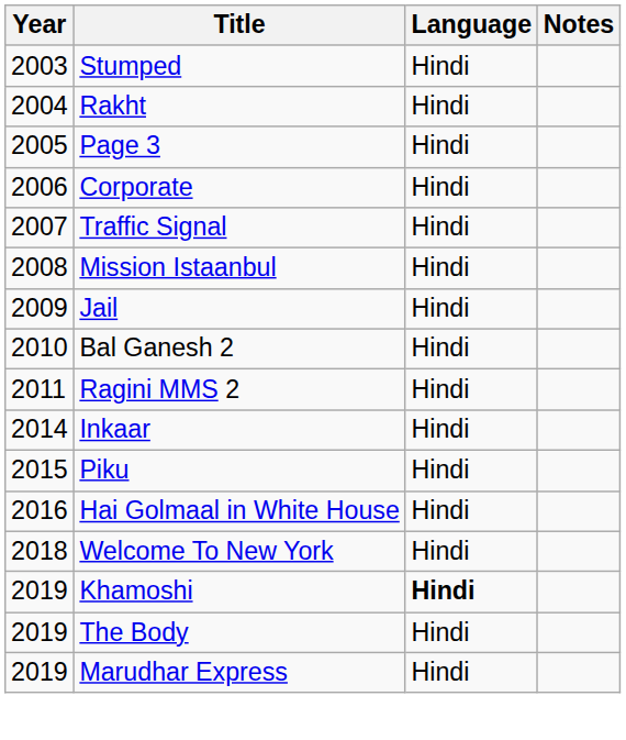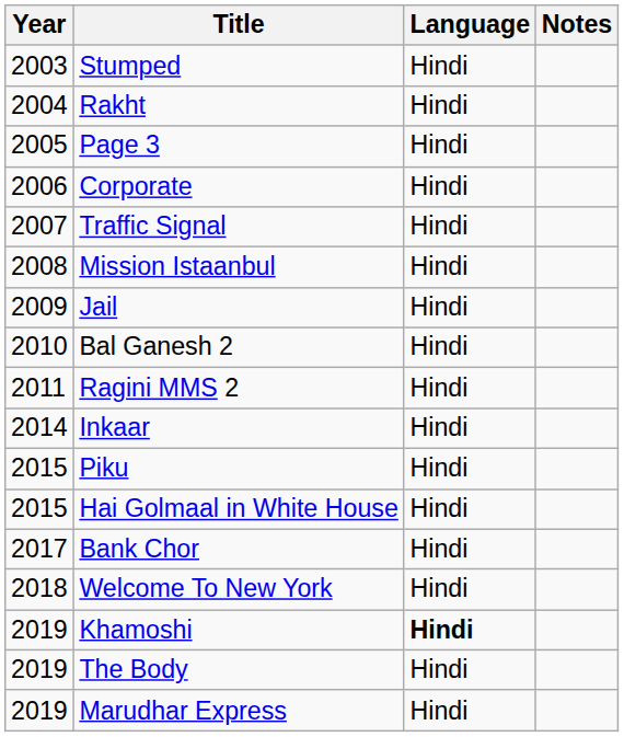 <table class="wikitable sortable">
 <tr>
 <th>Year</th>
 <th>Title</th>
 <th>Language</th>
 <th>Notes</th>
 </tr>
 <tr>
 <td>2003</td>
 <td><a href='#'>Stumped</a></td>
 <td>Hindi</td>
 <td></td>
 </tr>
 <tr>
 <td>2004</td>
 <td><a href='#'>Rakht</a></td>
 <td>Hindi</td>
 <td></td>
 </tr>
 <tr>
 <td>2005</td>
 <td><a href='#'>Page 3</a></td>
 <td>Hindi</td>
 <td></td>
 </tr>
 <tr>
 <td>2006</td>
 <td><a href='#'>Corporate</a></td>
 <td>Hindi</td>
 <td></td>
 </tr>
 <tr>
 <td>2007</td>
 <td><a href='#'>Traffic Signal</a></td>
 <td>Hindi</td>
 <td></td>
 </tr>
 <tr>
 <td>2008</td>
 <td><a href='#'>Mission Istaanbul</a></td>
 <td>Hindi</td>
 <td></td>
 </tr>
 <tr>
 <td>2009</td>
 <td><a href='#'>Jail</a></td>
 <td>Hindi</td>
 <td></td>
 </tr>
 <tr>
 <td>2010</td>
 <td>Bal Ganesh 2</td>
 <td>Hindi</td>
 <td></td>
 </tr>
 <tr>
 <td>2011</td>
 <td><a href='#'>Ragini MMS</a> 2</td>
 <td>Hindi</td>
 <td></td>
 </tr>
 <tr>
 <td>2014</td>
 <td><a href='#'>Inkaar</a></td>
 <td>Hindi</td>
 <td></td>
 </tr>
 <tr>
 <td>2015</td>
 <td><a href='#'>Piku</a></td>
 <td>Hindi</td>
 <td></td>
 </tr>
 <tr>
-<td>2016</td>
+<td>2015</td>
 <td><a href='#'>Hai Golmaal in White House</a></td>
+<td>Hindi</td>
+<td></td>
+</tr>
+<tr>
+<td>2017</td>
+<td><a href='#'>Bank Chor</a></td>
 <td>Hindi</td>
 <td></td>
 </tr>
 <tr>
 <td>2018</td>
 <td><a href='#'>Welcome To New York</a></td>
 <td>Hindi</td>
 <td></td>
 </tr>
 <tr>
 <td>2019</td>
 <td><a href='#'>Khamoshi</a></td>
 <td><strong>Hindi</strong></td>
 <td></td>
 </tr>
 <tr>
 <td>2019</td>
 <td><a href='#'>The Body</a></td>
 <td>Hindi</td>
 <td></td>
 </tr>
 <tr>
 <td>2019</td>
 <td><a href='#'>Marudhar Express</a></td>
 <td>Hindi</td>
 <td></td>
 </tr>
 </table>
